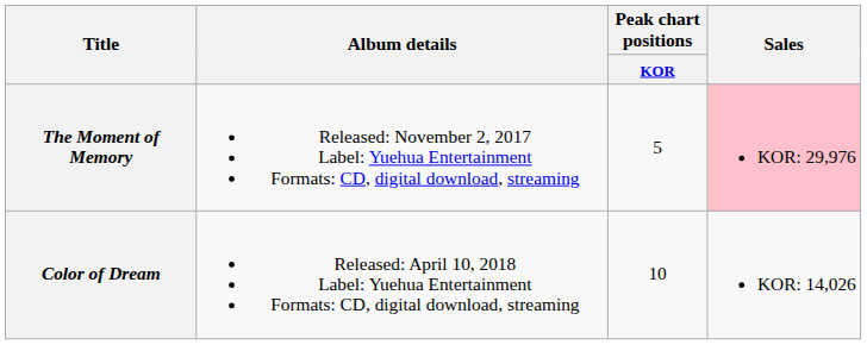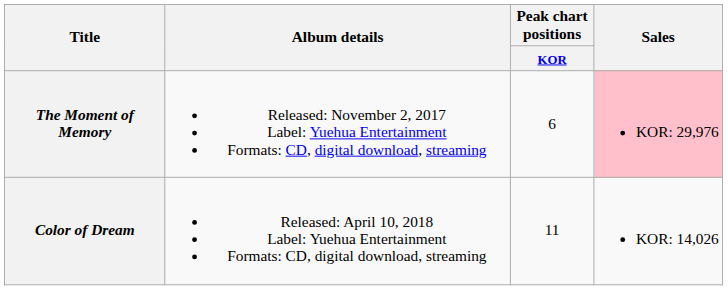 <table class="wikitable plainrowheaders" style="text-align:center;">
 <tr>
 <th scope="col" rowspan="2" style="width:10em;">Title</th>
 <th scope="col" rowspan="2" style="width:22em;">Album details</th>
 <th scope="col" colspan="1" style="width:5em;">Peak chart positions</th>
 <th scope="col" rowspan="2">Sales</th>
 </tr>
 <tr>
 <th><small><a href='#'>KOR</a></small><br></th>
 </tr>
 <tr>
 <th scope="row"><em>The Moment of Memory</em></th>
 <td><br><ul><li>Released: November 2, 2017</li><li>Label: <a href='#'>Yuehua Entertainment</a></li><li>Formats: <a href='#'>CD</a>, <a href='#'>digital download</a>, <a href='#'>streaming</a></li></ul></td>
-<td>5</td>
+<td>6</td>
 <td style="background: pink;"><br><ul><li>KOR: 29,976</li></ul></td>
 </tr>
 <tr>
 <th scope="row"><em>Color of Dream</em></th>
 <td><br><ul><li>Released: April 10, 2018</li><li>Label: Yuehua Entertainment</li><li>Formats: CD, digital download, streaming</li></ul></td>
-<td>10</td>
+<td>11</td>
 <td><br><ul><li>KOR: 14,026</li></ul></td>
 </tr>
 </table>
